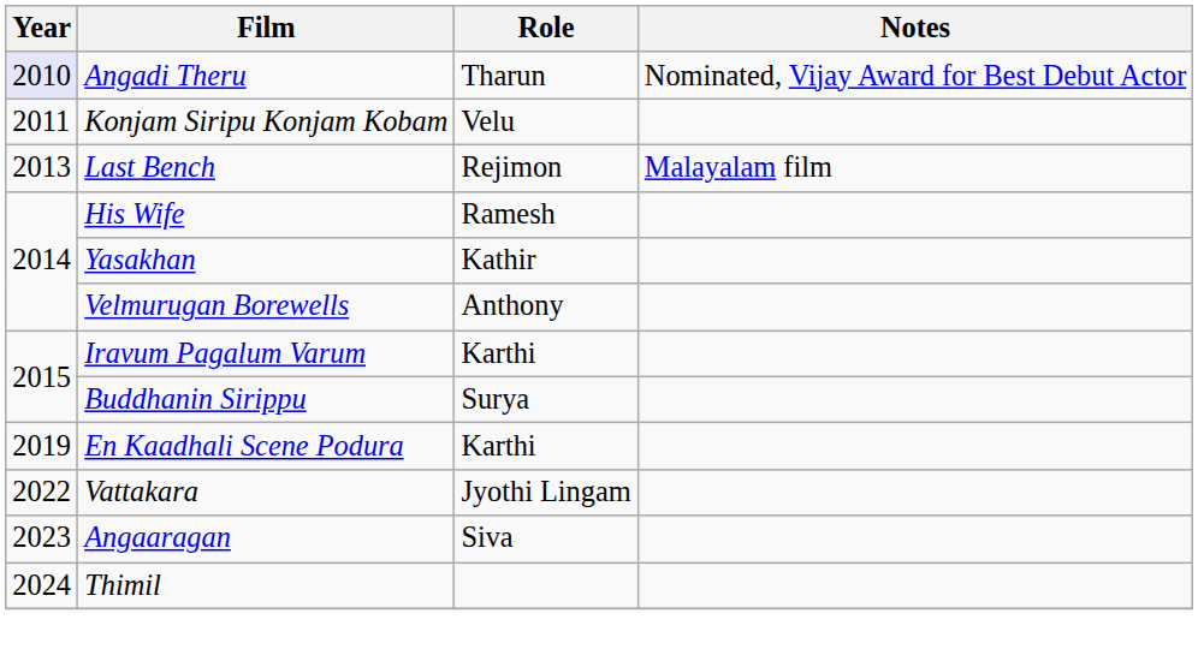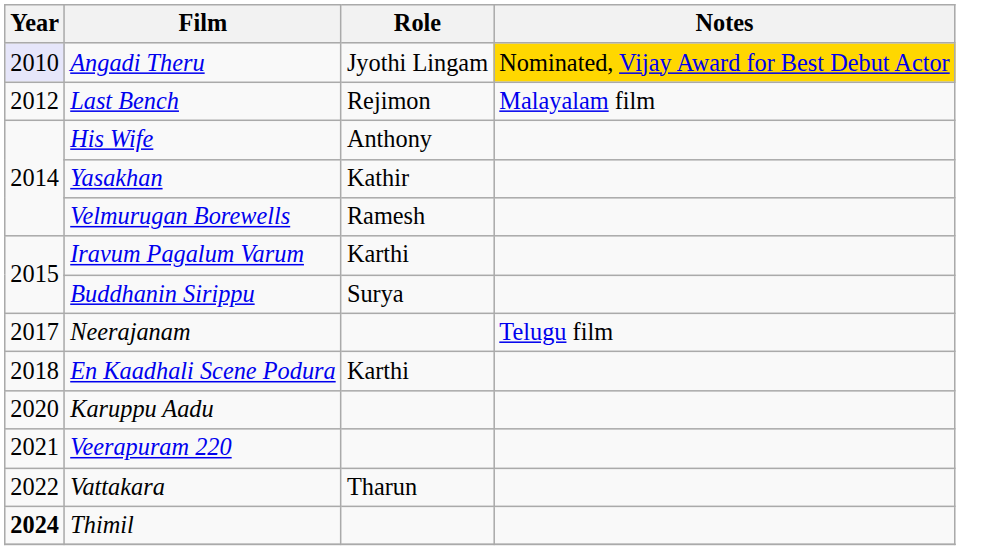 <table class="wikitable sortable">
 <tr>
 <th>Year</th>
 <th>Film</th>
 <th>Role</th>
 <th class=unsortable>Notes</th>
 </tr>
 <tr>
 <td rowspan="1" style="background: lavender;">2010</td>
 <td><em><a href='#'>Angadi Theru</a></em></td>
-<td>Tharun</td>
-<td>Nominated, <a href='#'>Vijay Award for Best Debut Actor</a></td>
+<td>Jyothi Lingam</td>
+<td style="background: gold;">Nominated, <a href='#'>Vijay Award for Best Debut Actor</a></td>
 </tr>
 <tr>
-<td rowspan="1">2011</td>
-<td><em>Konjam Siripu Konjam Kobam</em></td>
-<td>Velu</td>
-<td></td>
-</tr>
-<tr>
-<td rowspan="1">2013</td>
+<td rowspan="1">2012</td>
 <td><em><a href='#'>Last Bench</a> </em></td>
 <td>Rejimon</td>
 <td><a href='#'>Malayalam</a> film</td>
 </tr>
 <tr>
 <td rowspan="3">2014</td>
 <td><em><a href='#'>His Wife</a></em></td>
-<td>Ramesh</td>
+<td>Anthony</td>
 <td></td>
 </tr>
 <tr>
 <td><em><a href='#'>Yasakhan</a></em></td>
 <td>Kathir</td>
 <td></td>
 </tr>
 <tr>
 <td><em><a href='#'>Velmurugan Borewells</a></em></td>
-<td>Anthony</td>
+<td>Ramesh</td>
 <td></td>
 </tr>
 <tr>
 <td rowspan="2">2015</td>
 <td><em><a href='#'>Iravum Pagalum Varum</a></em></td>
 <td>Karthi</td>
 <td></td>
 </tr>
 <tr>
 <td><em><a href='#'>Buddhanin Sirippu</a></em></td>
 <td>Surya</td>
 <td></td>
 </tr>
 <tr>
-<td rowspan="1">2019</td>
+<td>2017</td>
+<td><em>Neerajanam</em></td>
+<td></td>
+<td><a href='#'>Telugu</a> film</td>
+</tr>
+<tr>
+<td rowspan="1">2018</td>
 <td><em><a href='#'>En Kaadhali Scene Podura</a></em></td>
 <td>Karthi</td>
 <td></td>
 </tr>
 <tr>
-<td>2022</td>
-<td><em>Vattakara</em></td>
-<td>Jyothi Lingam</td>
+<td>2020</td>
+<td><em>Karuppu Aadu</em></td>
+<td></td>
 <td></td>
 </tr>
 <tr>
-<td>2023</td>
-<td><em><a href='#'>Angaaragan</a></em></td>
-<td>Siva</td>
+<td>2021</td>
+<td><em><a href='#'>Veerapuram 220</a></em></td>
+<td></td>
 <td></td>
 </tr>
 <tr>
-<td>2024</td>
+<td>2022</td>
+<td><em>Vattakara</em></td>
+<td>Tharun</td>
+<td></td>
+</tr>
+<tr>
+<td><strong>2024</strong></td>
 <td><em>Thimil</em></td>
 <td></td>
 <td></td>
 </tr>
 <tr>
 </tr>
 </table>
